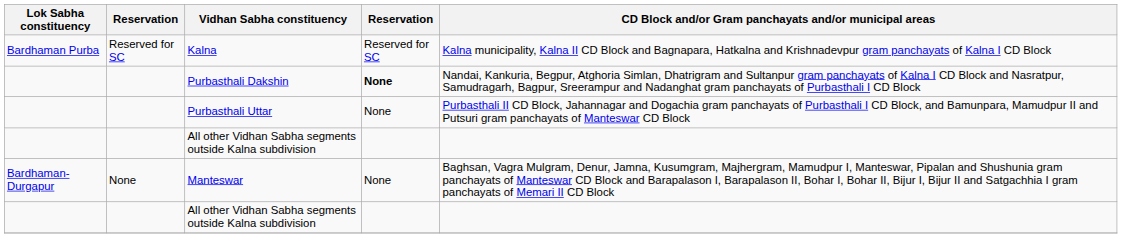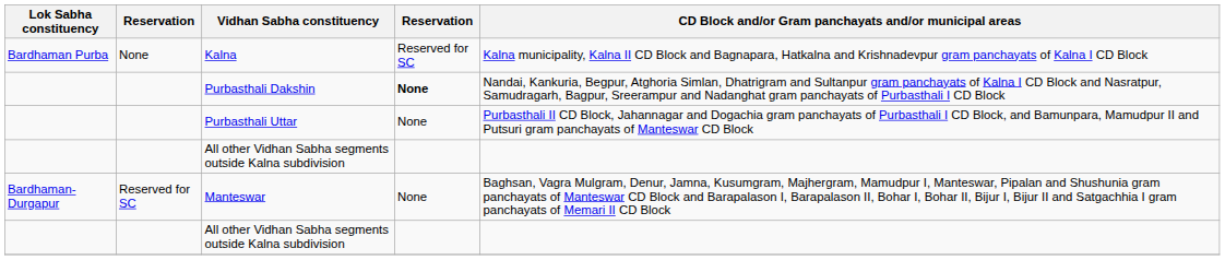 <table class="wikitable sortable">
 <tr>
 <th>Lok Sabha constituency</th>
 <th>Reservation</th>
 <th>Vidhan Sabha constituency</th>
 <th>Reservation</th>
 <th>CD Block and/or Gram panchayats and/or municipal areas</th>
 </tr>
 <tr>
 <td><a href='#'>Bardhaman Purba</a></td>
-<td>Reserved for <a href='#'>SC</a></td>
+<td>None</td>
 <td><a href='#'>Kalna</a></td>
 <td>Reserved for <a href='#'>SC</a></td>
 <td><a href='#'>Kalna</a> municipality, <a href='#'>Kalna II</a> CD Block and Bagnapara, Hatkalna and Krishnadevpur <a href='#'>gram panchayats</a> of <a href='#'>Kalna I</a> CD Block</td>
 </tr>
 <tr>
 <td></td>
 <td></td>
 <td><a href='#'>Purbasthali Dakshin</a></td>
 <td><strong>None</strong></td>
 <td>Nandai, Kankuria, Begpur, Atghoria Simlan, Dhatrigram and Sultanpur <a href='#'>gram panchayats</a> of <a href='#'>Kalna I</a> CD Block and Nasratpur, Samudragarh, Bagpur, Sreerampur and Nadanghat gram panchayats of <a href='#'>Purbasthali I</a>  CD Block</td>
 </tr>
 <tr>
 <td></td>
 <td></td>
 <td><a href='#'>Purbasthali Uttar</a></td>
 <td>None</td>
 <td><a href='#'>Purbasthali II</a> CD Block, Jahannagar and Dogachia gram panchayats of <a href='#'>Purbasthali I</a> CD Block, and Bamunpara, Mamudpur II and Putsuri gram panchayats of <a href='#'>Manteswar</a> CD Block</td>
 </tr>
 <tr>
 <td></td>
 <td></td>
 <td>All other Vidhan Sabha segments outside Kalna subdivision</td>
 <td></td>
 <td></td>
 </tr>
 <tr>
 <td><a href='#'>Bardhaman-Durgapur</a></td>
-<td>None</td>
+<td>Reserved for <a href='#'>SC</a></td>
 <td><a href='#'>Manteswar</a></td>
 <td>None</td>
 <td>Baghsan, Vagra Mulgram, Denur, Jamna, Kusumgram, Majhergram, Mamudpur I, Manteswar, Pipalan and Shushunia gram panchayats of <a href='#'>Manteswar</a> CD Block and Barapalason I, Barapalason II, Bohar I, Bohar II, Bijur I, Bijur II and Satgachhia I gram panchayats of <a href='#'>Memari II</a> CD Block</td>
 </tr>
 <tr>
 <td></td>
 <td></td>
 <td>All other Vidhan Sabha segments outside Kalna subdivision</td>
 <td></td>
 <td></td>
 </tr>
 <tr>
 </tr>
 </table>
